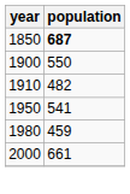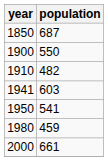 <table class="wikitable">
 <tr>
 <th>year</th>
 <th>population</th>
 </tr>
 <tr>
 <td>1850</td>
-<td><strong>687</strong></td>
+<td>687</td>
 </tr>
 <tr>
 <td>1900</td>
 <td>550</td>
 </tr>
 <tr>
 <td>1910</td>
 <td>482</td>
+</tr>
+<tr>
+<td>1941</td>
+<td>603</td>
 </tr>
 <tr>
 <td>1950</td>
 <td>541</td>
 </tr>
 <tr>
 <td>1980</td>
 <td>459</td>
 </tr>
 <tr>
 <td>2000</td>
 <td>661</td>
 </tr>
 <tr>
 </tr>
 </table>
